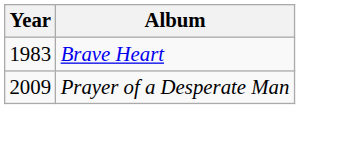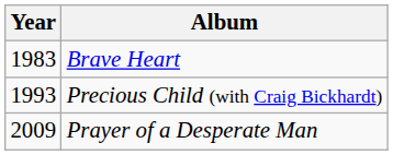 <table class="wikitable">
 <tr>
 <th>Year</th>
 <th>Album</th>
 </tr>
 <tr>
 <td>1983</td>
 <td><em><a href='#'>Brave Heart</a></em></td>
 </tr>
 <tr>
+<td>1993</td>
+<td><em>Precious Child</em> <small>(with <a href='#'>Craig Bickhardt</a>)</small></td>
+</tr>
+<tr>
 <td>2009</td>
 <td><em>Prayer of a Desperate Man</em></td>
 </tr>
 </table>
